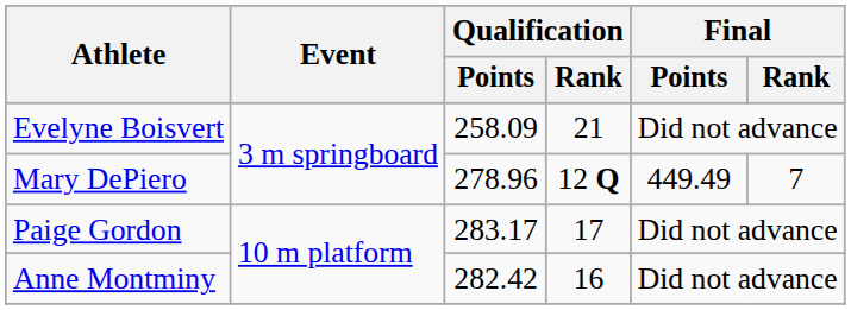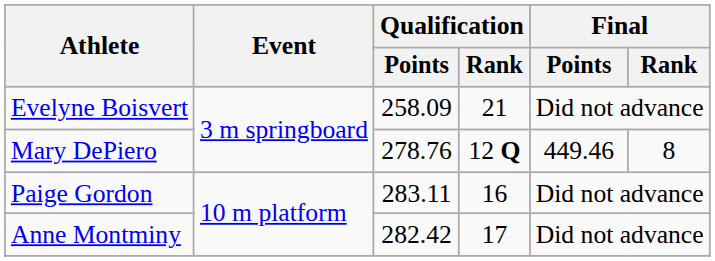 <table class="wikitable" style="font-size:90%">
 <tr>
 <th rowspan=2>Athlete</th>
 <th rowspan=2>Event</th>
 <th colspan=2>Qualification</th>
 <th colspan=2>Final</th>
 </tr>
 <tr style="font-size:95%">
 <th>Points</th>
 <th>Rank</th>
 <th>Points</th>
 <th>Rank</th>
 </tr>
 <tr align=center>
 <td align=left><a href='#'>Evelyne Boisvert</a></td>
 <td align=left rowspan=2><a href='#'>3 m springboard</a></td>
 <td>258.09</td>
 <td>21</td>
 <td colspan=2>Did not advance</td>
 </tr>
 <tr align=center>
 <td align=left><a href='#'>Mary DePiero</a></td>
-<td>278.96</td>
+<td>278.76</td>
 <td>12 <strong>Q</strong></td>
-<td>449.49</td>
-<td>7</td>
+<td>449.46</td>
+<td>8</td>
 </tr>
 <tr align=center>
 <td align=left><a href='#'>Paige Gordon</a></td>
 <td align=left rowspan=2><a href='#'>10 m platform</a></td>
-<td>283.17</td>
-<td>17</td>
+<td>283.11</td>
+<td>16</td>
 <td colspan=2>Did not advance</td>
 </tr>
 <tr align=center>
 <td align=left><a href='#'>Anne Montminy</a></td>
 <td>282.42</td>
-<td>16</td>
+<td>17</td>
 <td colspan=2>Did not advance</td>
 </tr>
 </table>
